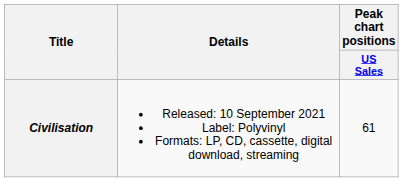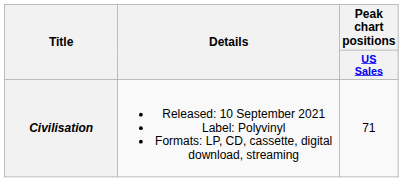 <table class="wikitable plainrowheaders" style="text-align:center;">
 <tr>
 <th scope="col" rowspan="2" style="width:9em;">Title</th>
 <th scope="col" rowspan="2" style="width:18em;">Details</th>
 <th scope="col">Peak chart positions</th>
 </tr>
 <tr>
 <th scope="col" style="width:2.5em;font-size:90%;"><a href='#'>US<br>Sales</a><br></th>
 </tr>
 <tr>
 <th scope="row"><em>Civilisation</em></th>
 <td><br><ul><li>Released: 10 September 2021</li><li>Label: Polyvinyl</li><li>Formats: LP, CD, cassette, digital download, streaming</li></ul></td>
-<td>61</td>
+<td>71</td>
 </tr>
 </table>
